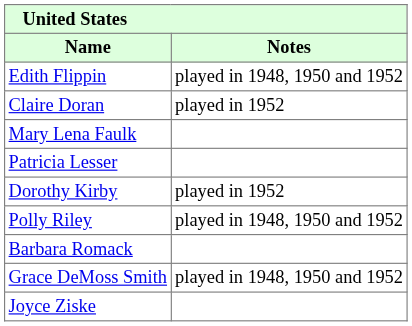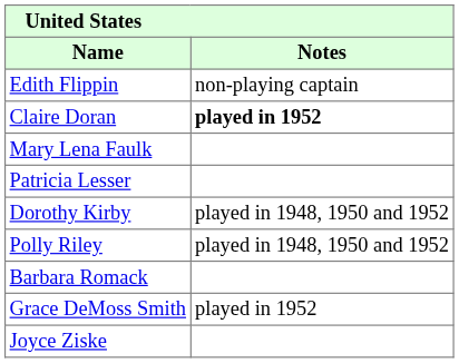 <table border="1" cellpadding="3" style="border-collapse: collapse;">
 <tr style="background:#ddffdd;">
 <td colspan="6">   <strong>United States</strong></td>
 </tr>
 <tr style="background:#ddffdd;">
 <th>Name</th>
 <th>Notes</th>
 </tr>
 <tr>
 <td><a href='#'>Edith Flippin</a></td>
-<td>played in 1948, 1950 and 1952</td>
+<td>non-playing captain</td>
 </tr>
 <tr>
 <td><a href='#'>Claire Doran</a></td>
-<td>played in 1952</td>
+<td><strong>played in 1952</strong></td>
 </tr>
 <tr>
 <td><a href='#'>Mary Lena Faulk</a></td>
 <td></td>
 </tr>
 <tr>
 <td><a href='#'>Patricia Lesser</a></td>
 <td></td>
 </tr>
 <tr>
 <td><a href='#'>Dorothy Kirby</a></td>
-<td>played in 1952</td>
+<td>played in 1948, 1950 and 1952</td>
 </tr>
 <tr>
 <td><a href='#'>Polly Riley</a></td>
 <td>played in 1948, 1950 and 1952</td>
 </tr>
 <tr>
 <td><a href='#'>Barbara Romack</a></td>
 <td></td>
 </tr>
 <tr>
 <td><a href='#'>Grace DeMoss Smith</a></td>
-<td>played in 1948, 1950 and 1952</td>
+<td>played in 1952</td>
 </tr>
 <tr>
 <td><a href='#'>Joyce Ziske</a></td>
 <td></td>
 </tr>
 </table>
